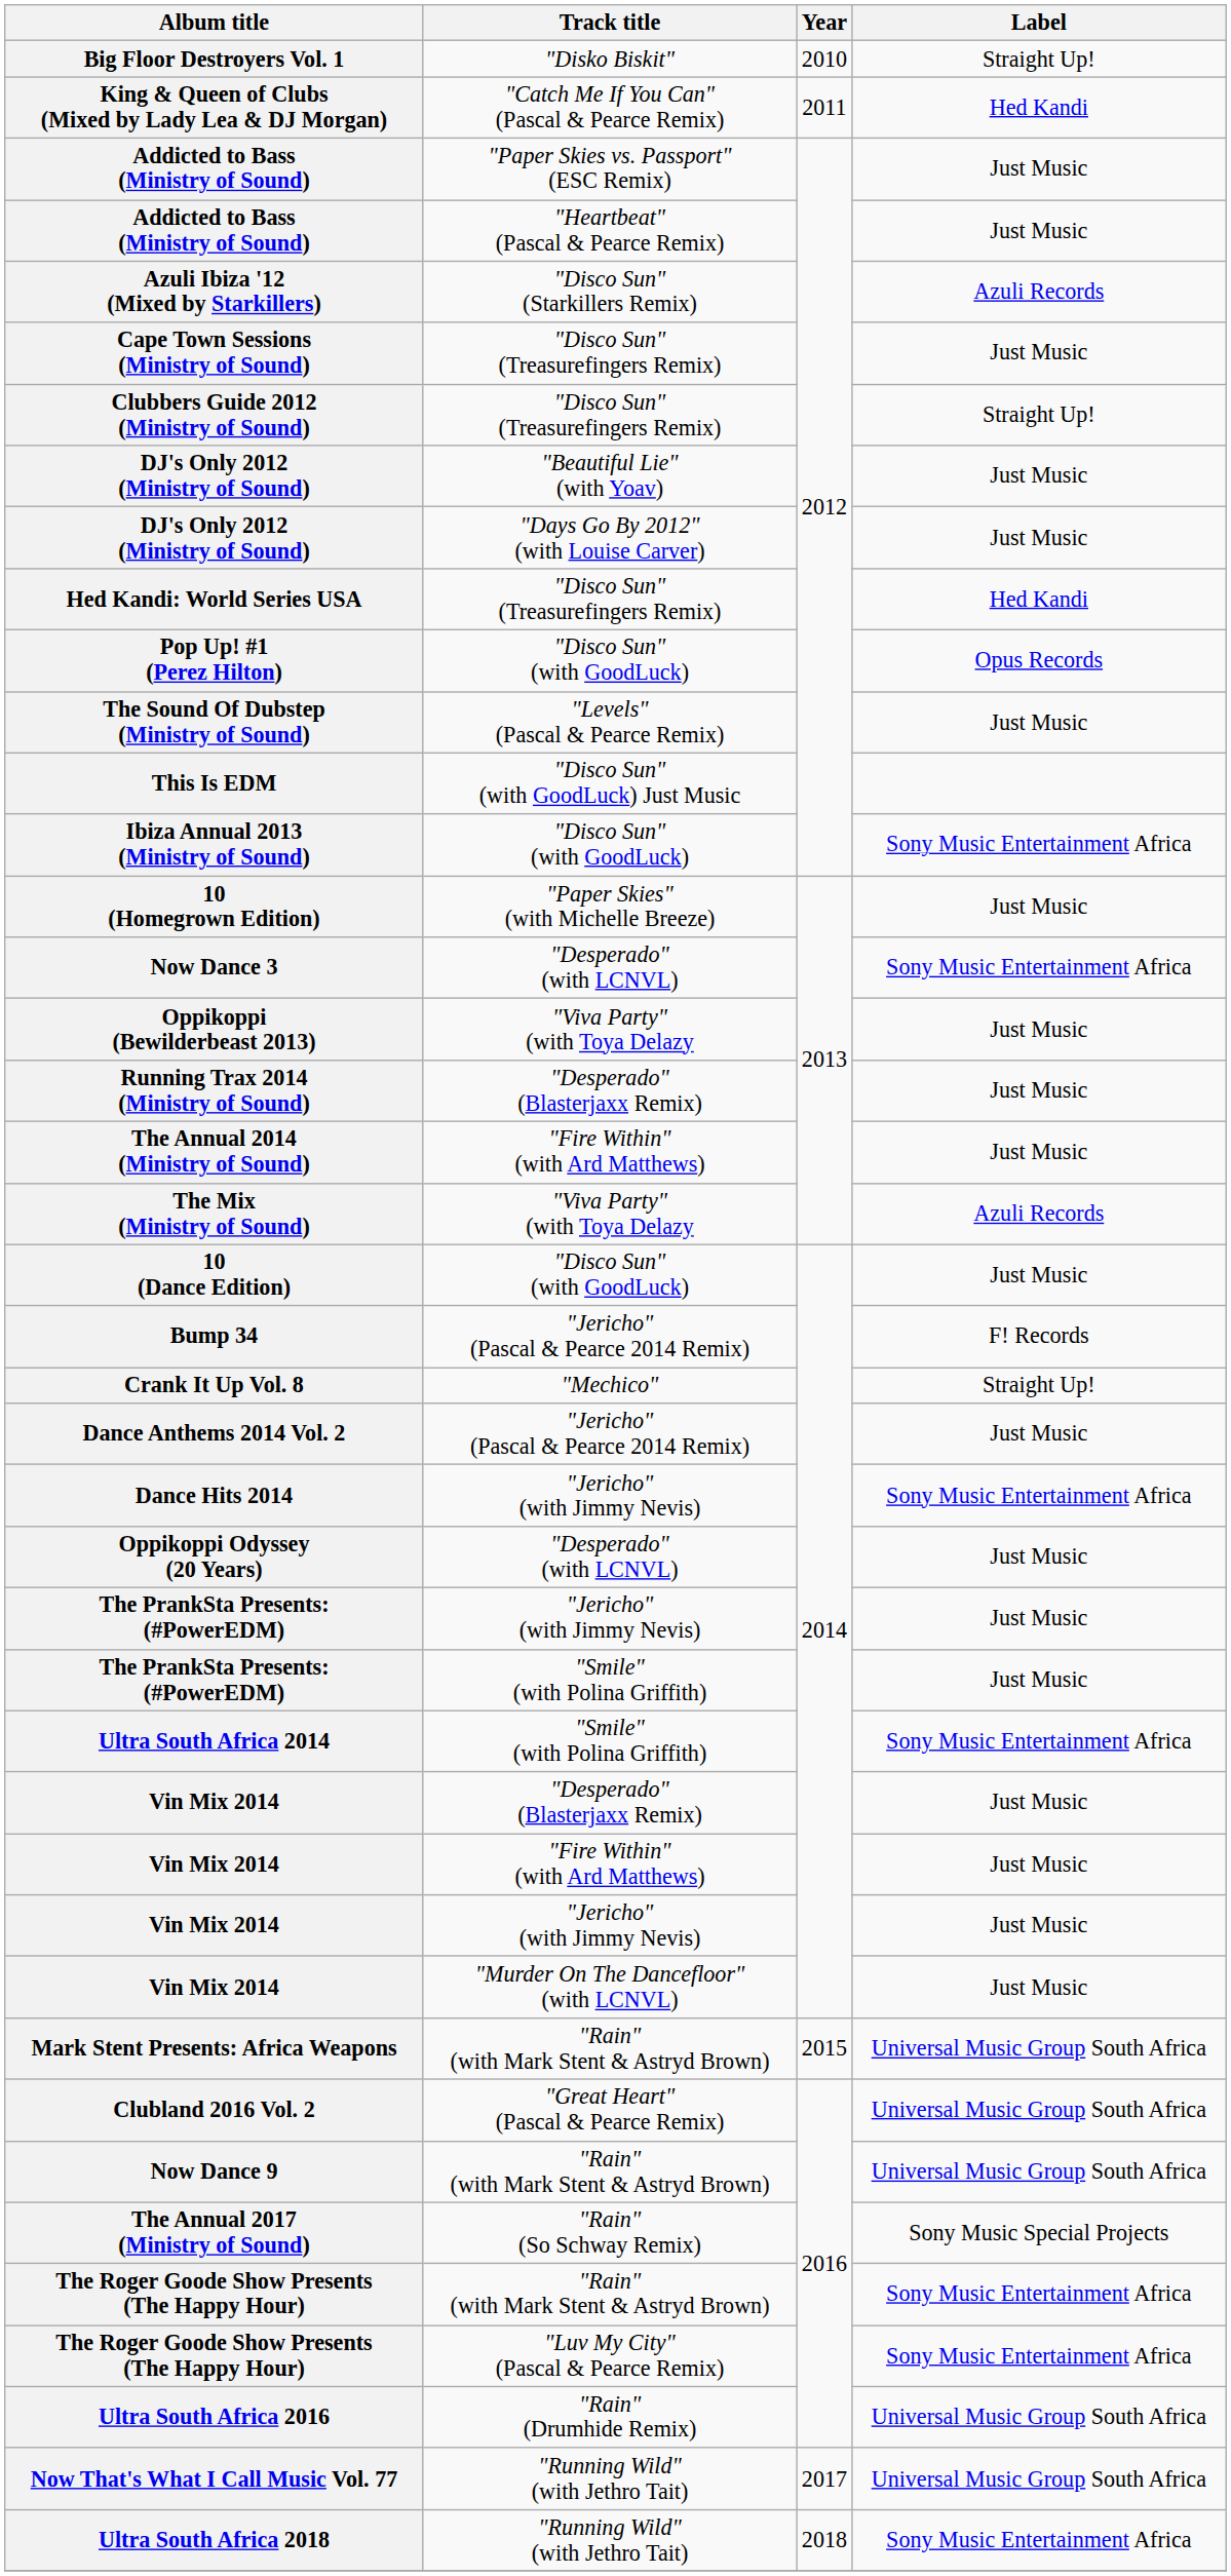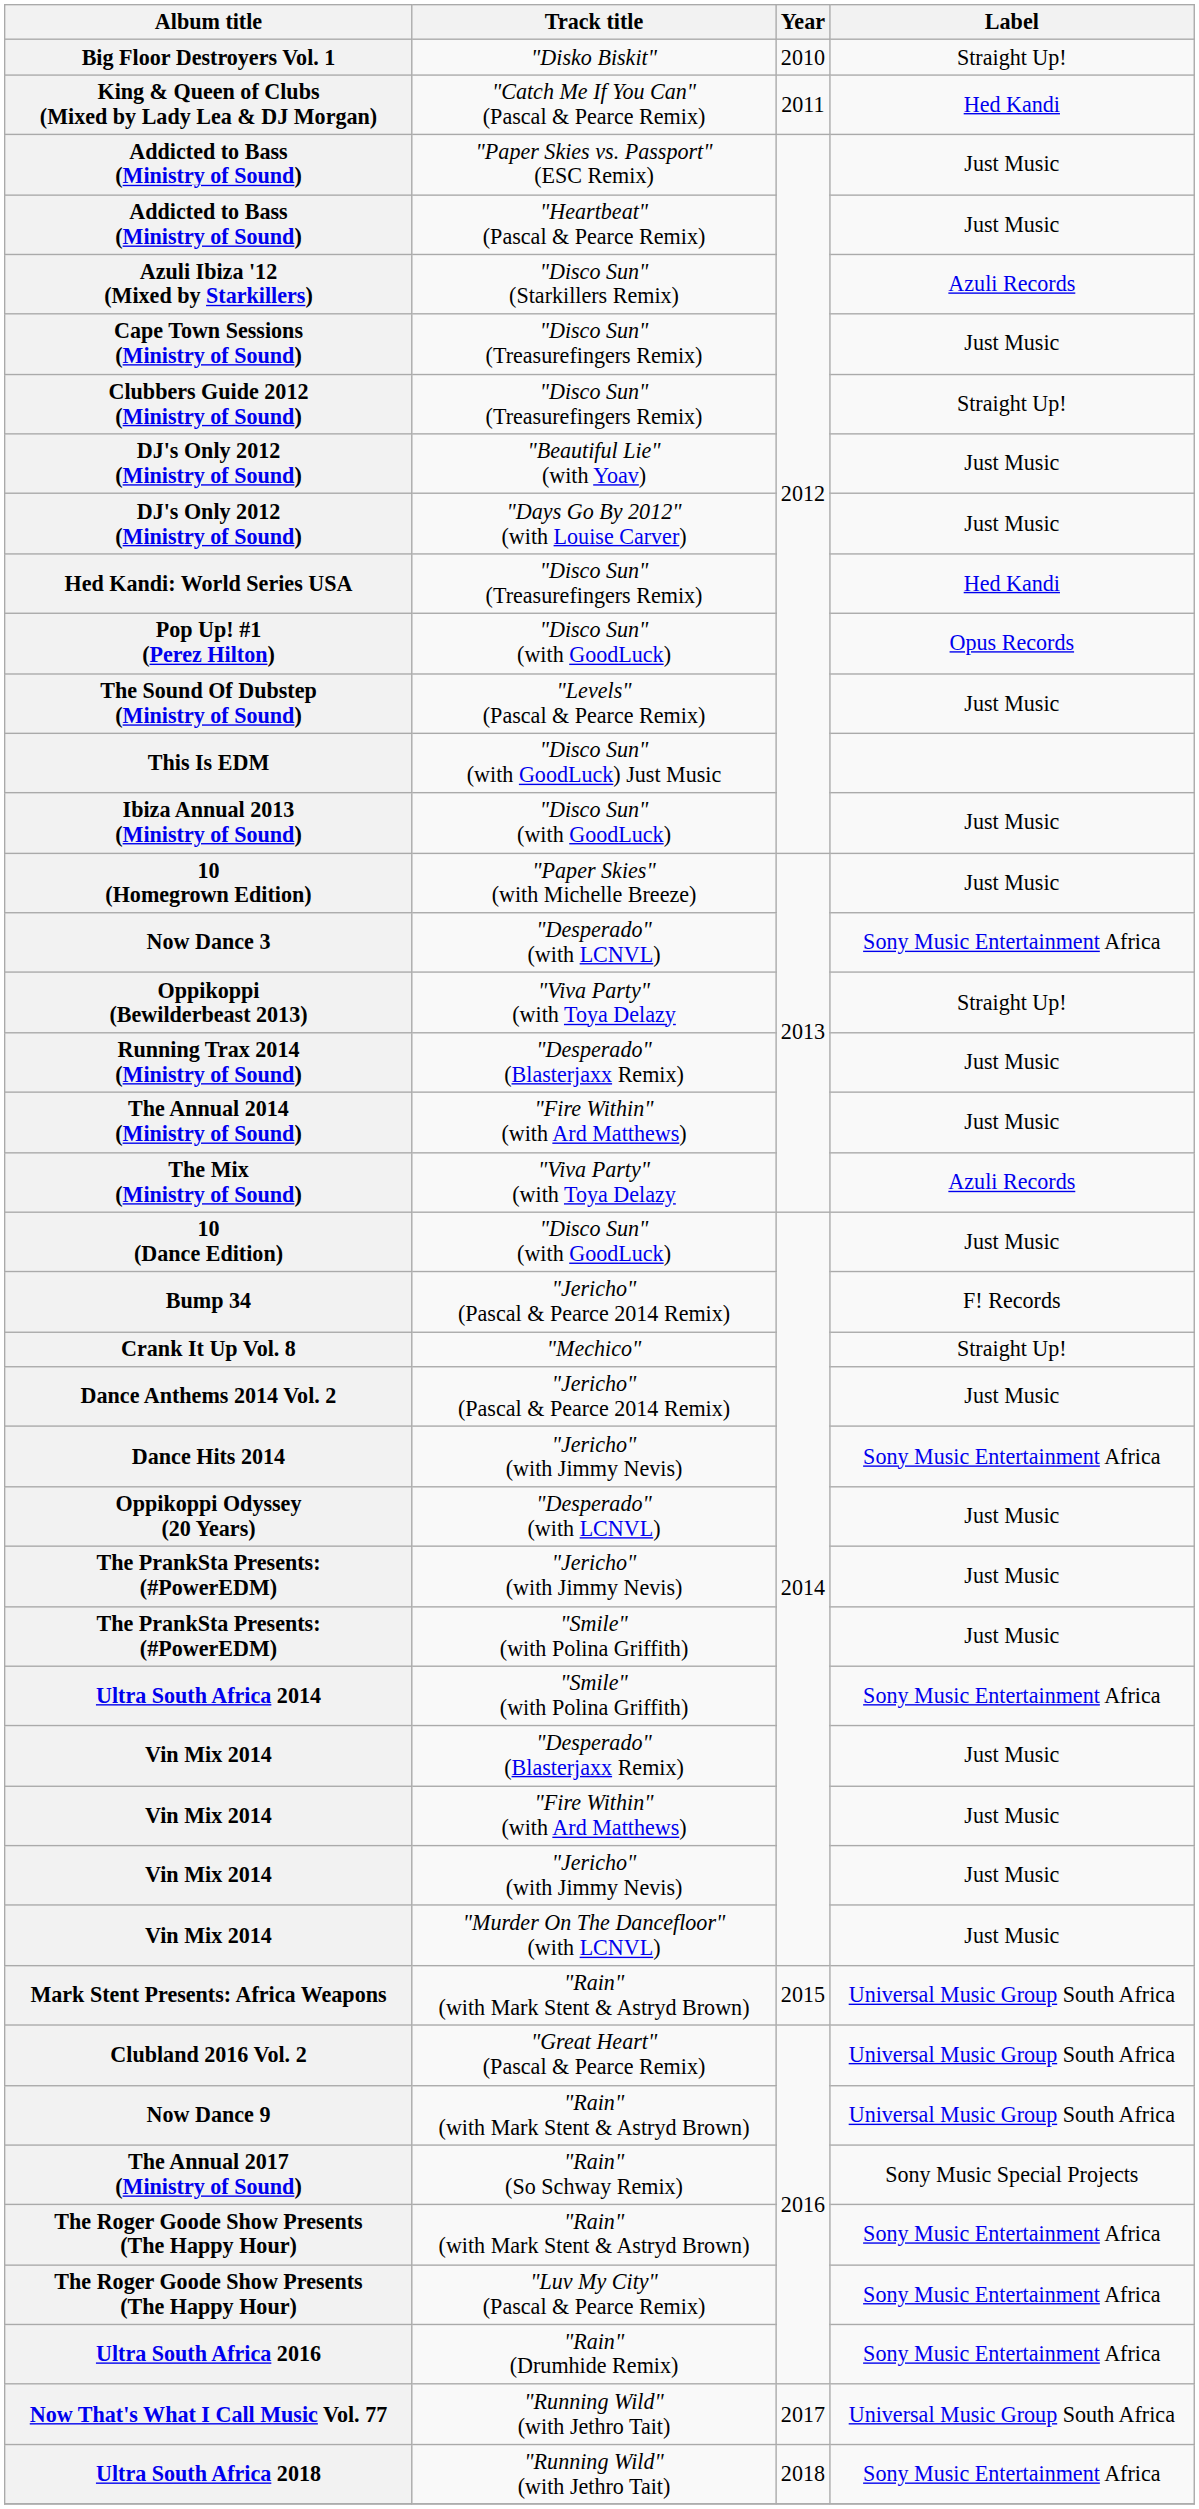 <table class="wikitable plainrowheaders" style="text-align:center;" border="1">
 <tr>
 <th scope="col" style="width:18em;">Album title</th>
 <th scope="col" style="width:16em;">Track title</th>
 <th scope="col" style="width:1em;">Year</th>
 <th scope="col" style="width:16em;">Label</th>
 </tr>
 <tr>
 <th scope="row"><strong>Big Floor Destroyers Vol. 1</strong></th>
 <td><em>"Disko Biskit"</em></td>
 <td>2010</td>
 <td>Straight Up!</td>
 </tr>
 <tr>
 <th scope="row"><strong>King & Queen of Clubs</strong><br><span>(Mixed by Lady Lea & DJ Morgan)</span></th>
 <td><em>"Catch Me If You Can"</em><br><span>(Pascal & Pearce Remix)</span></td>
 <td>2011</td>
 <td><a href='#'>Hed Kandi</a></td>
 </tr>
 <tr>
 <th scope="row"><strong>Addicted to Bass</strong><br><span>(<a href='#'>Ministry of Sound</a>)</span></th>
 <td><em>"Paper Skies vs. Passport"</em> <br><span>(ESC Remix)</span></td>
 <td rowspan="12">2012</td>
 <td>Just Music</td>
 </tr>
 <tr>
 <th scope="row"><strong>Addicted to Bass</strong><br><span>(<a href='#'>Ministry of Sound</a>)</span></th>
 <td><em>"Heartbeat"</em><br><span>(Pascal & Pearce Remix)</span></td>
 <td>Just Music</td>
 </tr>
 <tr>
 <th scope="row"><strong>Azuli Ibiza '12</strong><br><span>(Mixed by <a href='#'>Starkillers</a>)</span></th>
 <td><em>"Disco Sun"</em><br><span>(Starkillers Remix)</span></td>
 <td><a href='#'>Azuli Records</a></td>
 </tr>
 <tr>
 <th scope="row"><strong>Cape Town Sessions</strong><br><span>(<a href='#'>Ministry of Sound</a>)</span></th>
 <td><em>"Disco Sun"</em><br><span>(Treasurefingers Remix)</span></td>
 <td>Just Music</td>
 </tr>
 <tr>
 <th scope="row"><strong>Clubbers Guide 2012</strong><br><span>(<a href='#'>Ministry of Sound</a>)</span></th>
 <td><em>"Disco Sun"</em><br><span>(Treasurefingers Remix)</span></td>
 <td>Straight Up!</td>
 </tr>
 <tr>
 <th scope="row"><strong>DJ's Only 2012</strong><br><span>(<a href='#'>Ministry of Sound</a>)</span></th>
 <td><em>"Beautiful Lie"</em><br><span>(with <a href='#'>Yoav</a>)</span></td>
 <td>Just Music</td>
 </tr>
 <tr>
 <th scope="row"><strong>DJ's Only 2012</strong><br><span>(<a href='#'>Ministry of Sound</a>)</span></th>
 <td><em>"Days Go By 2012"</em><br><span>(with <a href='#'>Louise Carver</a>)</span></td>
 <td>Just Music</td>
 </tr>
 <tr>
 <th scope="row"><strong>Hed Kandi: World Series USA</strong></th>
 <td><em>"Disco Sun"</em><br><span>(Treasurefingers Remix)</span></td>
 <td><a href='#'>Hed Kandi</a></td>
 </tr>
 <tr>
 <th scope="row"><strong>Pop Up! #1</strong><br><span>(<a href='#'>Perez Hilton</a>)</span></th>
 <td><em>"Disco Sun"</em><br><span>(with <a href='#'>GoodLuck</a>)</span></td>
 <td><a href='#'>Opus Records</a></td>
 </tr>
 <tr>
 <th scope="row"><strong>The Sound Of Dubstep</strong><br><span>(<a href='#'>Ministry of Sound</a>)</span></th>
 <td><em>"Levels"</em><br><span>(Pascal & Pearce Remix)</span></td>
 <td>Just Music</td>
 </tr>
 <tr>
 <th scope="row"><strong>This Is EDM</strong></th>
 <td><em>"Disco Sun"</em><br><span>(with <a href='#'>GoodLuck</a>)</span> Just Music</td>
 </tr>
 <tr>
 <th scope="row"><strong>Ibiza Annual 2013</strong><br><span>(<a href='#'>Ministry of Sound</a>)</span></th>
 <td><em>"Disco Sun"</em><br><span>(with <a href='#'>GoodLuck</a>)</span></td>
-<td><a href='#'>Sony Music Entertainment</a> Africa</td>
+<td>Just Music</td>
 </tr>
 <tr>
 <th scope="row"><strong>10</strong><br><span>(Homegrown Edition)</span></th>
 <td><em>"Paper Skies"</em><br><span>(with Michelle Breeze)</span></td>
 <td rowspan="6">2013</td>
 <td>Just Music</td>
 </tr>
 <tr>
 <th scope="row"><strong>Now Dance 3</strong></th>
 <td><em>"Desperado"</em><br><span>(with <a href='#'>LCNVL</a>)</span></td>
 <td><a href='#'>Sony Music Entertainment</a> Africa</td>
 </tr>
 <tr>
 <th scope="row"><strong>Oppikoppi</strong><br><span>(Bewilderbeast 2013)</span></th>
 <td><em>"Viva Party"</em><br><span>(with <a href='#'>Toya Delazy</a></span></td>
-<td>Just Music</td>
+<td>Straight Up!</td>
 </tr>
 <tr>
 <th scope="row"><strong>Running Trax 2014</strong><br><span>(<a href='#'>Ministry of Sound</a>)</span></th>
 <td><em>"Desperado"</em><br><span>(<a href='#'>Blasterjaxx</a> Remix)</span></td>
 <td>Just Music</td>
 </tr>
 <tr>
 <th scope="row"><strong>The Annual 2014</strong><br><span>(<a href='#'>Ministry of Sound</a>)</span></th>
 <td><em>"Fire Within"</em><br><span>(with <a href='#'>Ard Matthews</a>)</span></td>
 <td>Just Music</td>
 </tr>
 <tr>
 <th scope="row"><strong>The Mix</strong><br><span>(<a href='#'>Ministry of Sound</a>)</span></th>
 <td><em>"Viva Party"</em><br><span>(with <a href='#'>Toya Delazy</a></span></td>
 <td><a href='#'>Azuli Records</a></td>
 </tr>
 <tr>
 <th scope="row"><strong>10</strong><br><span>(Dance Edition)</span></th>
 <td><em>"Disco Sun"</em><br><span>(with <a href='#'>GoodLuck</a>)</span></td>
 <td rowspan="13">2014</td>
 <td>Just Music</td>
 </tr>
 <tr>
 <th scope="row"><strong>Bump 34</strong></th>
 <td><em>"Jericho"</em><br><span>(Pascal & Pearce 2014 Remix)</span></td>
 <td>F! Records</td>
 </tr>
 <tr>
 <th scope="row"><strong>Crank It Up Vol. 8</strong></th>
 <td><em>"Mechico"</em></td>
 <td>Straight Up!</td>
 </tr>
 <tr>
 <th scope="row"><strong>Dance Anthems 2014 Vol. 2</strong></th>
 <td><em>"Jericho"</em><br><span>(Pascal & Pearce 2014 Remix)</span></td>
 <td>Just Music</td>
 </tr>
 <tr>
 <th scope="row"><strong>Dance Hits 2014</strong></th>
 <td><em>"Jericho"</em><br><span>(with Jimmy Nevis)</span></td>
 <td><a href='#'>Sony Music Entertainment</a> Africa</td>
 </tr>
 <tr>
 <th scope="row"><strong>Oppikoppi Odyssey</strong><br><span>(20 Years)</span></th>
 <td><em>"Desperado"</em><br><span>(with <a href='#'>LCNVL</a>)</span></td>
 <td>Just Music</td>
 </tr>
 <tr>
 <th scope="row"><strong>The PrankSta Presents:</strong><br><span>(#PowerEDM)</span></th>
 <td><em>"Jericho"</em><br><span>(with Jimmy Nevis)</span></td>
 <td>Just Music</td>
 </tr>
 <tr>
 <th scope="row"><strong>The PrankSta Presents:</strong><br><span>(#PowerEDM)</span></th>
 <td><em>"Smile"</em><br><span>(with Polina Griffith)</span></td>
 <td>Just Music</td>
 </tr>
 <tr>
 <th scope="row"><strong><a href='#'>Ultra South Africa</a> 2014</strong></th>
 <td><em>"Smile"</em><br><span>(with Polina Griffith)</span></td>
 <td><a href='#'>Sony Music Entertainment</a> Africa</td>
 </tr>
 <tr>
 <th scope="row"><strong>Vin Mix 2014</strong></th>
 <td><em>"Desperado"</em><br><span>(<a href='#'>Blasterjaxx</a> Remix)</span></td>
 <td>Just Music</td>
 </tr>
 <tr>
 <th scope="row"><strong>Vin Mix 2014</strong></th>
 <td><em>"Fire Within"</em><br><span>(with <a href='#'>Ard Matthews</a>)</span></td>
 <td>Just Music</td>
 </tr>
 <tr>
 <th scope="row"><strong>Vin Mix 2014</strong></th>
 <td><em>"Jericho"</em><br><span>(with Jimmy Nevis)</span></td>
 <td>Just Music</td>
 </tr>
 <tr>
 <th scope="row"><strong>Vin Mix 2014</strong></th>
 <td><em>"Murder On The Dancefloor"</em><br><span>(with <a href='#'>LCNVL</a>)</span></td>
 <td>Just Music</td>
 </tr>
 <tr>
 <th scope="row"><strong>Mark Stent Presents: Africa Weapons</strong></th>
 <td><em>"Rain"</em><br><span>(with Mark Stent & Astryd Brown)</span></td>
 <td>2015</td>
 <td><a href='#'>Universal Music Group</a> South Africa</td>
 </tr>
 <tr>
 <th scope="row"><strong>Clubland 2016 Vol. 2</strong></th>
 <td><em>"Great Heart"</em><br><span>(Pascal & Pearce Remix)</span></td>
 <td rowspan="6">2016</td>
 <td><a href='#'>Universal Music Group</a> South Africa</td>
 </tr>
 <tr>
 <th scope="row"><strong>Now Dance 9</strong></th>
 <td><em>"Rain"</em><br><span>(with Mark Stent & Astryd Brown)</span></td>
 <td><a href='#'>Universal Music Group</a> South Africa</td>
 </tr>
 <tr>
 <th scope="row"><strong>The Annual 2017</strong><br><span>(<a href='#'>Ministry of Sound</a>)</span></th>
 <td><em>"Rain"</em><br><span>(So Schway Remix)</span></td>
 <td>Sony Music Special Projects</td>
 </tr>
 <tr>
 <th scope="row"><strong>The Roger Goode Show Presents</strong><br><span>(The Happy Hour)</span></th>
 <td><em>"Rain"</em><br><span>(with Mark Stent & Astryd Brown)</span></td>
 <td><a href='#'>Sony Music Entertainment</a> Africa</td>
 </tr>
 <tr>
 <th scope="row"><strong>The Roger Goode Show Presents</strong><br><span>(The Happy Hour)</span></th>
 <td><em>"Luv My City"</em><br><span>(Pascal & Pearce Remix)</span></td>
 <td><a href='#'>Sony Music Entertainment</a> Africa</td>
 </tr>
 <tr>
 <th scope="row"><strong><a href='#'>Ultra South Africa</a> 2016</strong></th>
 <td><em>"Rain"</em><br><span>(Drumhide Remix)</span></td>
-<td><a href='#'>Universal Music Group</a> South Africa</td>
+<td><a href='#'>Sony Music Entertainment</a> Africa</td>
 </tr>
 <tr>
 <th scope="row"><strong><a href='#'>Now That's What I Call Music</a> Vol. 77</strong></th>
 <td><em>"Running Wild"</em><br><span>(with Jethro Tait)</span></td>
 <td>2017</td>
 <td><a href='#'>Universal Music Group</a> South Africa</td>
 </tr>
 <tr>
 <th scope="row"><strong><a href='#'>Ultra South Africa</a> 2018</strong></th>
 <td><em>"Running Wild"</em><br><span>(with Jethro Tait)</span></td>
 <td>2018</td>
 <td><a href='#'>Sony Music Entertainment</a> Africa</td>
 </tr>
 <tr>
 </tr>
 </table>
